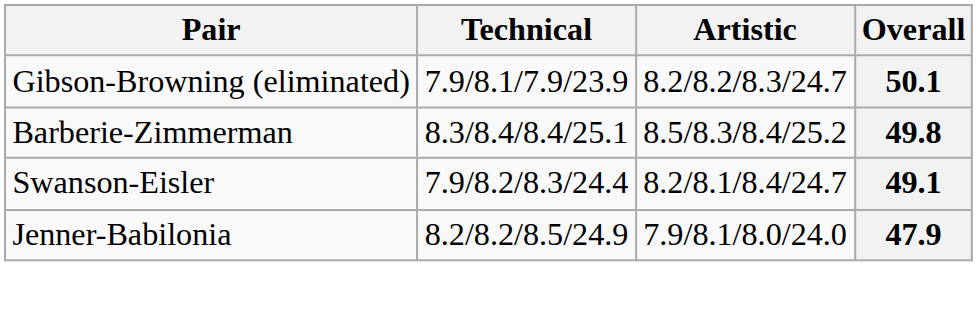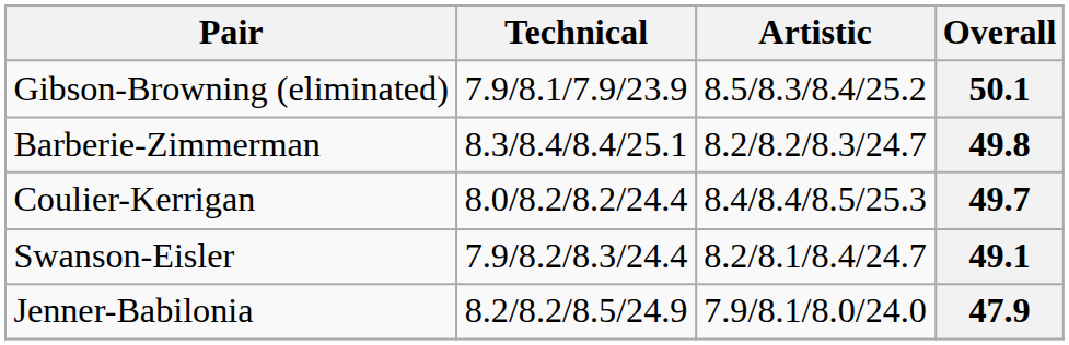 <table class="wikitable">
 <tr>
 <th>Pair</th>
 <th>Technical</th>
 <th>Artistic</th>
 <th>Overall</th>
 </tr>
 <tr>
 <td>Gibson-Browning (eliminated)</td>
 <td>7.9/8.1/7.9/23.9</td>
-<td>8.2/8.2/8.3/24.7</td>
+<td>8.5/8.3/8.4/25.2</td>
 <th>50.1</th>
 </tr>
 <tr>
 <td>Barberie-Zimmerman</td>
 <td>8.3/8.4/8.4/25.1</td>
-<td>8.5/8.3/8.4/25.2</td>
+<td>8.2/8.2/8.3/24.7</td>
 <th>49.8</th>
+</tr>
+<tr>
+<td>Coulier-Kerrigan</td>
+<td>8.0/8.2/8.2/24.4</td>
+<td>8.4/8.4/8.5/25.3</td>
+<th>49.7</th>
 </tr>
 <tr>
 <td>Swanson-Eisler</td>
 <td>7.9/8.2/8.3/24.4</td>
 <td>8.2/8.1/8.4/24.7</td>
 <th>49.1</th>
 </tr>
 <tr>
 <td>Jenner-Babilonia</td>
 <td>8.2/8.2/8.5/24.9</td>
 <td>7.9/8.1/8.0/24.0</td>
 <th>47.9</th>
 </tr>
 </table>
